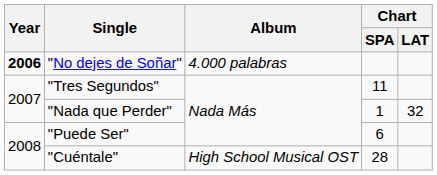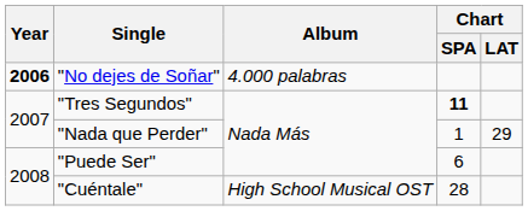 <table class="wikitable">
 <tr>
 <th rowspan="2">Year</th>
 <th rowspan="2">Single</th>
 <th rowspan="2">Album</th>
 <th colspan="2">Chart</th>
 </tr>
 <tr>
 <th width="20">SPA</th>
 <th width="20">LAT</th>
 </tr>
 <tr>
 <td><strong>2006</strong></td>
 <td>"<a href='#'>No dejes de Soñar</a>"</td>
 <td><em>4.000 palabras</em></td>
 <td align="center"></td>
 <td align="center"></td>
 </tr>
 <tr>
 <td rowspan="2">2007</td>
 <td>"Tres Segundos"</td>
 <td rowspan="3"><em>Nada Más</em></td>
-<td align="center">11</td>
+<td align="center"><strong>11</strong></td>
 <td align="center"></td>
 </tr>
 <tr>
 <td>"Nada que Perder"</td>
 <td align="center">1</td>
-<td align="center">32</td>
+<td align="center">29</td>
 </tr>
 <tr>
 <td rowspan="2">2008</td>
 <td>"Puede Ser"</td>
 <td align="center">6</td>
 <td align="center"></td>
 </tr>
 <tr>
 <td>"Cuéntale"</td>
 <td><em>High School Musical OST</em></td>
 <td align="center">28</td>
 <td align="center"></td>
 </tr>
 </table>
